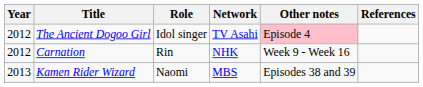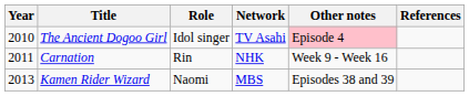 <table class="wikitable" style="font-size: 90%;">
 <tr>
 <th>Year</th>
 <th>Title</th>
 <th>Role</th>
 <th>Network</th>
 <th>Other notes</th>
 <th>References</th>
 </tr>
 <tr>
-<td>2012</td>
+<td>2010</td>
 <td><em><a href='#'>The Ancient Dogoo Girl</a></em></td>
 <td>Idol singer</td>
 <td><a href='#'>TV Asahi</a></td>
 <td style="background: pink;">Episode 4</td>
 <td></td>
 </tr>
 <tr>
-<td>2012</td>
+<td>2011</td>
 <td><em><a href='#'>Carnation</a></em></td>
 <td>Rin</td>
 <td><a href='#'>NHK</a></td>
 <td>Week 9 - Week 16</td>
 <td></td>
 </tr>
 <tr>
 <td>2013</td>
 <td><em><a href='#'>Kamen Rider Wizard</a></em></td>
 <td>Naomi</td>
 <td><a href='#'>MBS</a></td>
 <td>Episodes 38 and 39</td>
 <td></td>
 </tr>
 </table>
